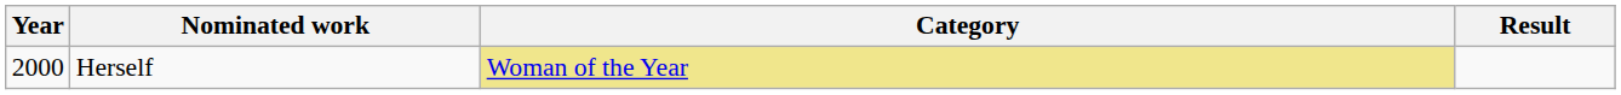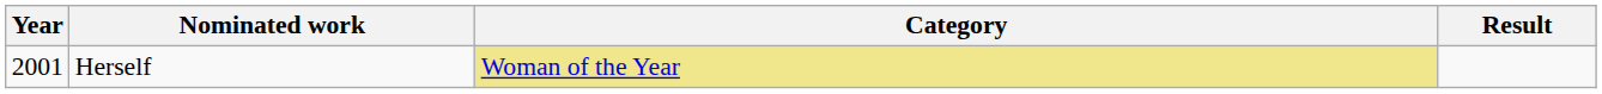 <table class=wikitable>
 <tr>
 <th width=4%>Year</th>
 <th width=25.5%>Nominated work</th>
 <th width=60.5%>Category</th>
 <th width=10%>Result</th>
 </tr>
 <tr>
-<td>2000</td>
+<td>2001</td>
 <td>Herself</td>
 <td style="background: khaki;"><a href='#'>Woman of the Year</a></td>
 <td></td>
 </tr>
 </table>
